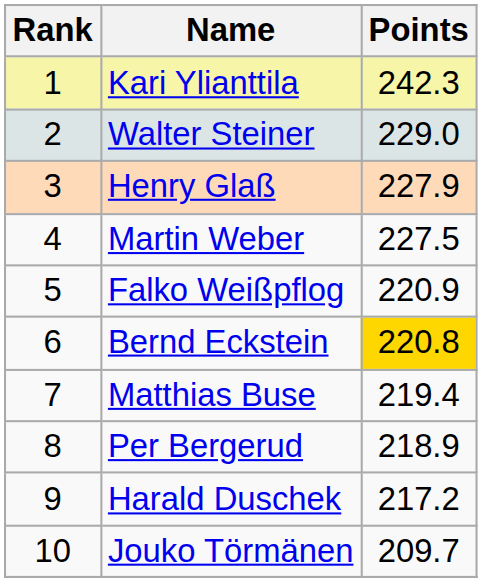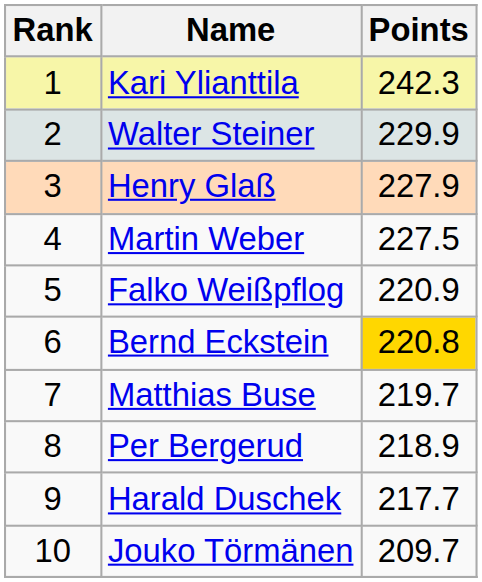 <table class="wikitable sortable">
 <tr>
 <th align=Center>Rank</th>
 <th>Name</th>
 <th>Points</th>
 </tr>
 <tr style="background:#F7F6A8">
 <td align=center>1</td>
 <td> <a href='#'>Kari Ylianttila</a></td>
 <td align=center>242.3</td>
 </tr>
 <tr style="background: #DCE5E5;">
 <td align=center>2</td>
 <td> <a href='#'>Walter Steiner</a></td>
-<td align=center>229.0</td>
+<td align=center>229.9</td>
 </tr>
 <tr style="background: #FFDAB9;">
 <td align=center>3</td>
 <td> <a href='#'>Henry Glaß</a></td>
 <td align=center>227.9</td>
 </tr>
 <tr>
 <td align=center>4</td>
 <td> <a href='#'>Martin Weber</a></td>
 <td align=center>227.5</td>
 </tr>
 <tr>
 <td align=center>5</td>
 <td> <a href='#'>Falko Weißpflog</a></td>
 <td align=center>220.9</td>
 </tr>
 <tr>
 <td align=center>6</td>
 <td> <a href='#'>Bernd Eckstein</a></td>
 <td align=center style="background: gold;">220.8</td>
 </tr>
 <tr>
 <td align=center>7</td>
 <td> <a href='#'>Matthias Buse</a></td>
-<td align=center>219.4</td>
+<td align=center>219.7</td>
 </tr>
 <tr>
 <td align=center>8</td>
 <td> <a href='#'>Per Bergerud</a></td>
 <td align=center>218.9</td>
 </tr>
 <tr>
 <td align=center>9</td>
 <td> <a href='#'>Harald Duschek</a></td>
-<td align=center>217.2</td>
+<td align=center>217.7</td>
 </tr>
 <tr>
 <td align=center>10</td>
 <td> <a href='#'>Jouko Törmänen</a></td>
 <td align=center>209.7</td>
 </tr>
 <tr>
 </tr>
 </table>
